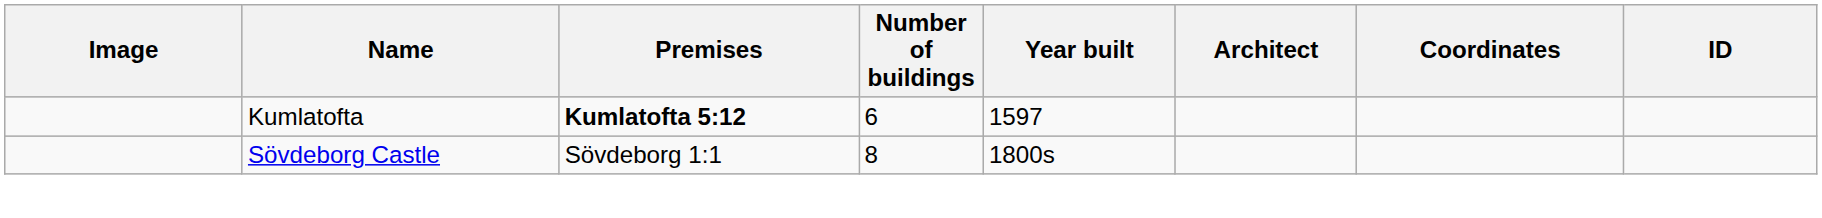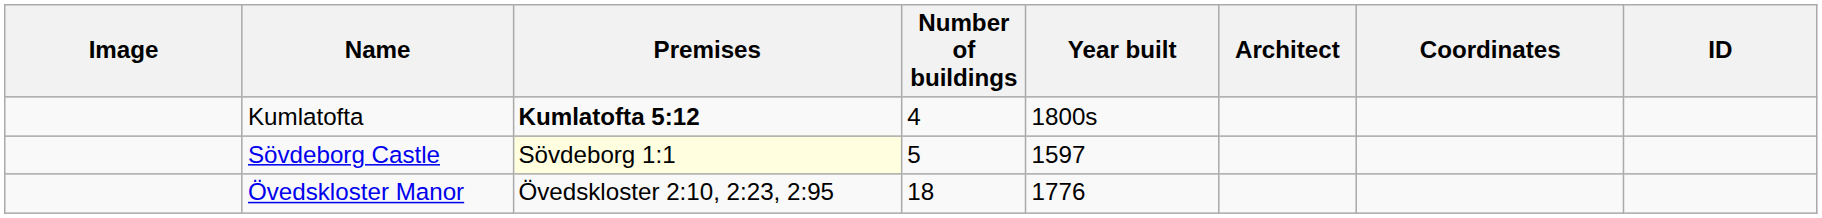 <table class="wikitable" width="95%">
 <tr>
 <th width="150">Image</th>
 <th>Name</th>
 <th>Premises</th>
 <th width="75">Number of<br>buildings</th>
 <th width="120">Year built</th>
 <th>Architect</th>
 <th width="170">Coordinates</th>
 <th width="120">ID</th>
 </tr>
 <tr>
 <td></td>
 <td>Kumlatofta</td>
 <td><strong>Kumlatofta 5:12</strong></td>
-<td>6</td>
+<td>4</td>
+<td>1800s</td>
+<td></td>
+<td></td>
+<td></td>
+</tr>
+<tr>
+<td></td>
+<td><a href='#'>Sövdeborg Castle</a></td>
+<td style="background: lightyellow;">Sövdeborg 1:1</td>
+<td>5</td>
 <td>1597</td>
 <td></td>
 <td></td>
 <td></td>
 </tr>
 <tr>
 <td></td>
-<td><a href='#'>Sövdeborg Castle</a></td>
-<td>Sövdeborg 1:1</td>
-<td>8</td>
-<td>1800s</td>
+<td><a href='#'>Övedskloster Manor</a></td>
+<td>Övedskloster 2:10, 2:23, 2:95</td>
+<td>18</td>
+<td>1776</td>
 <td></td>
 <td></td>
 <td></td>
 </tr>
 </table>
